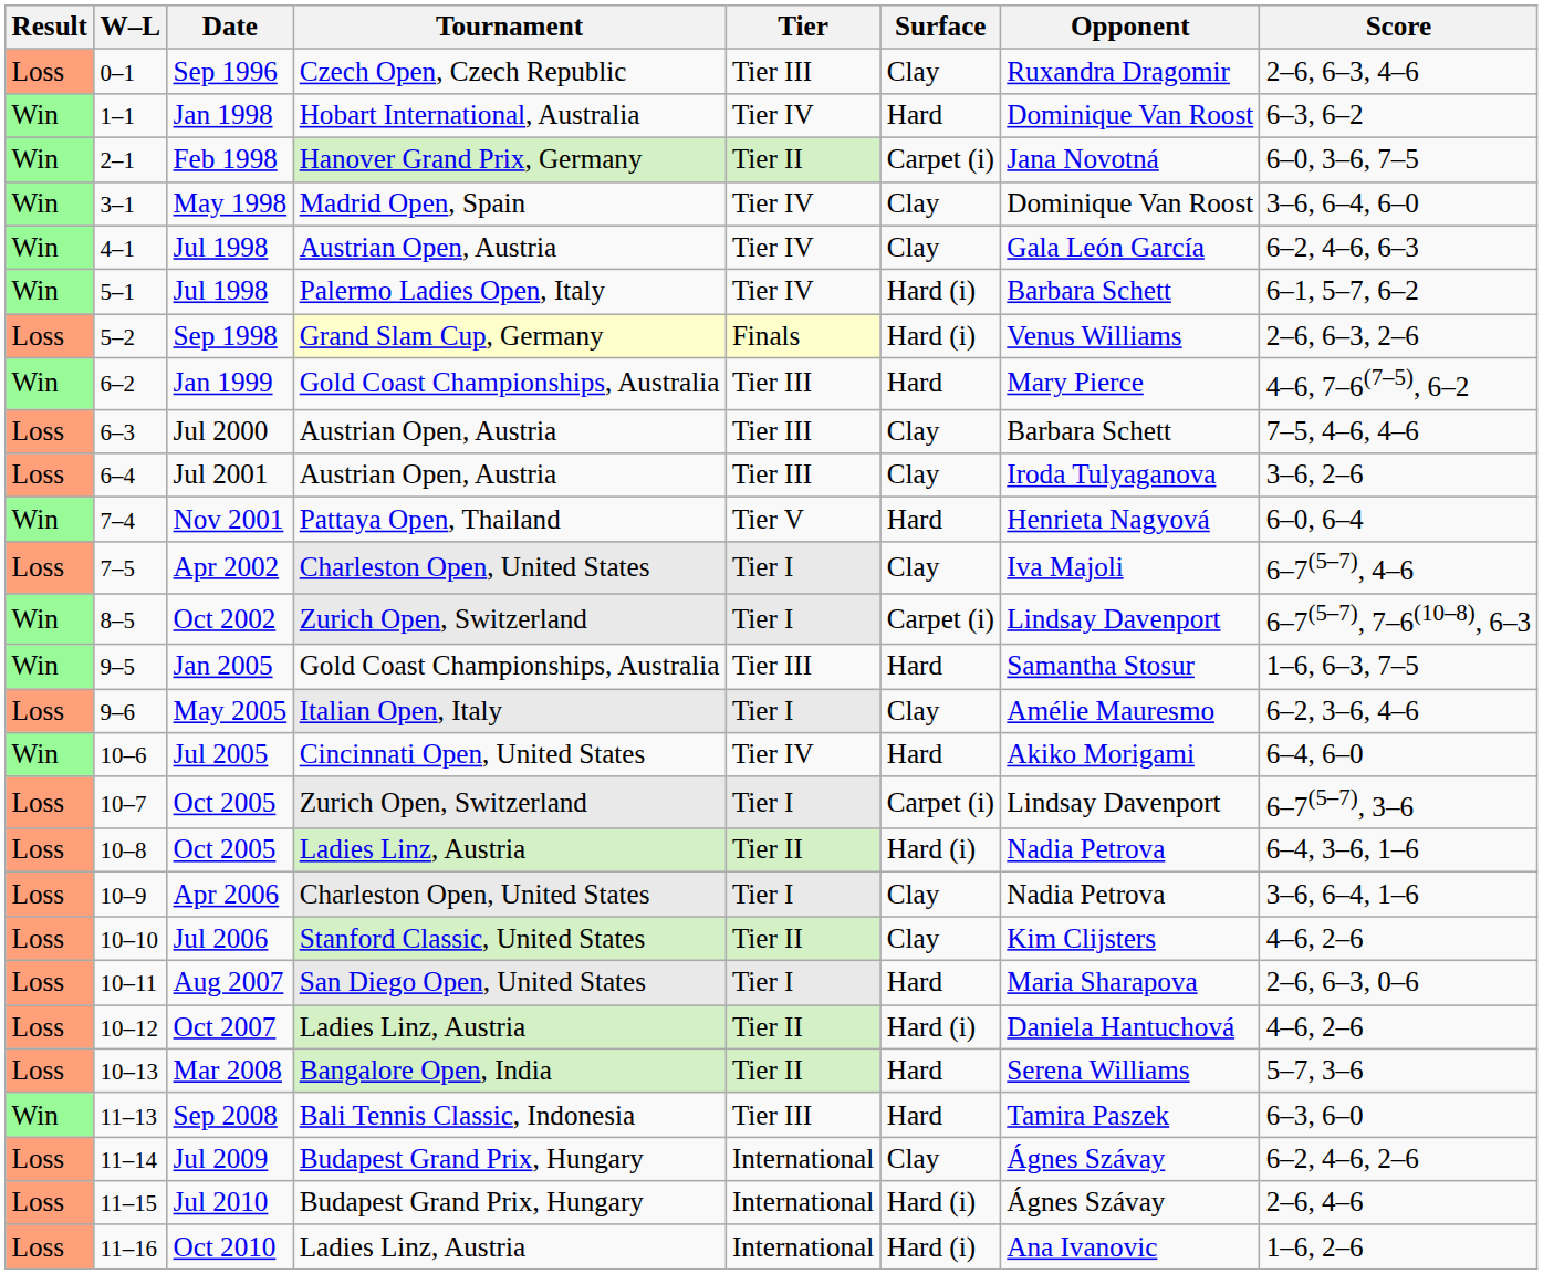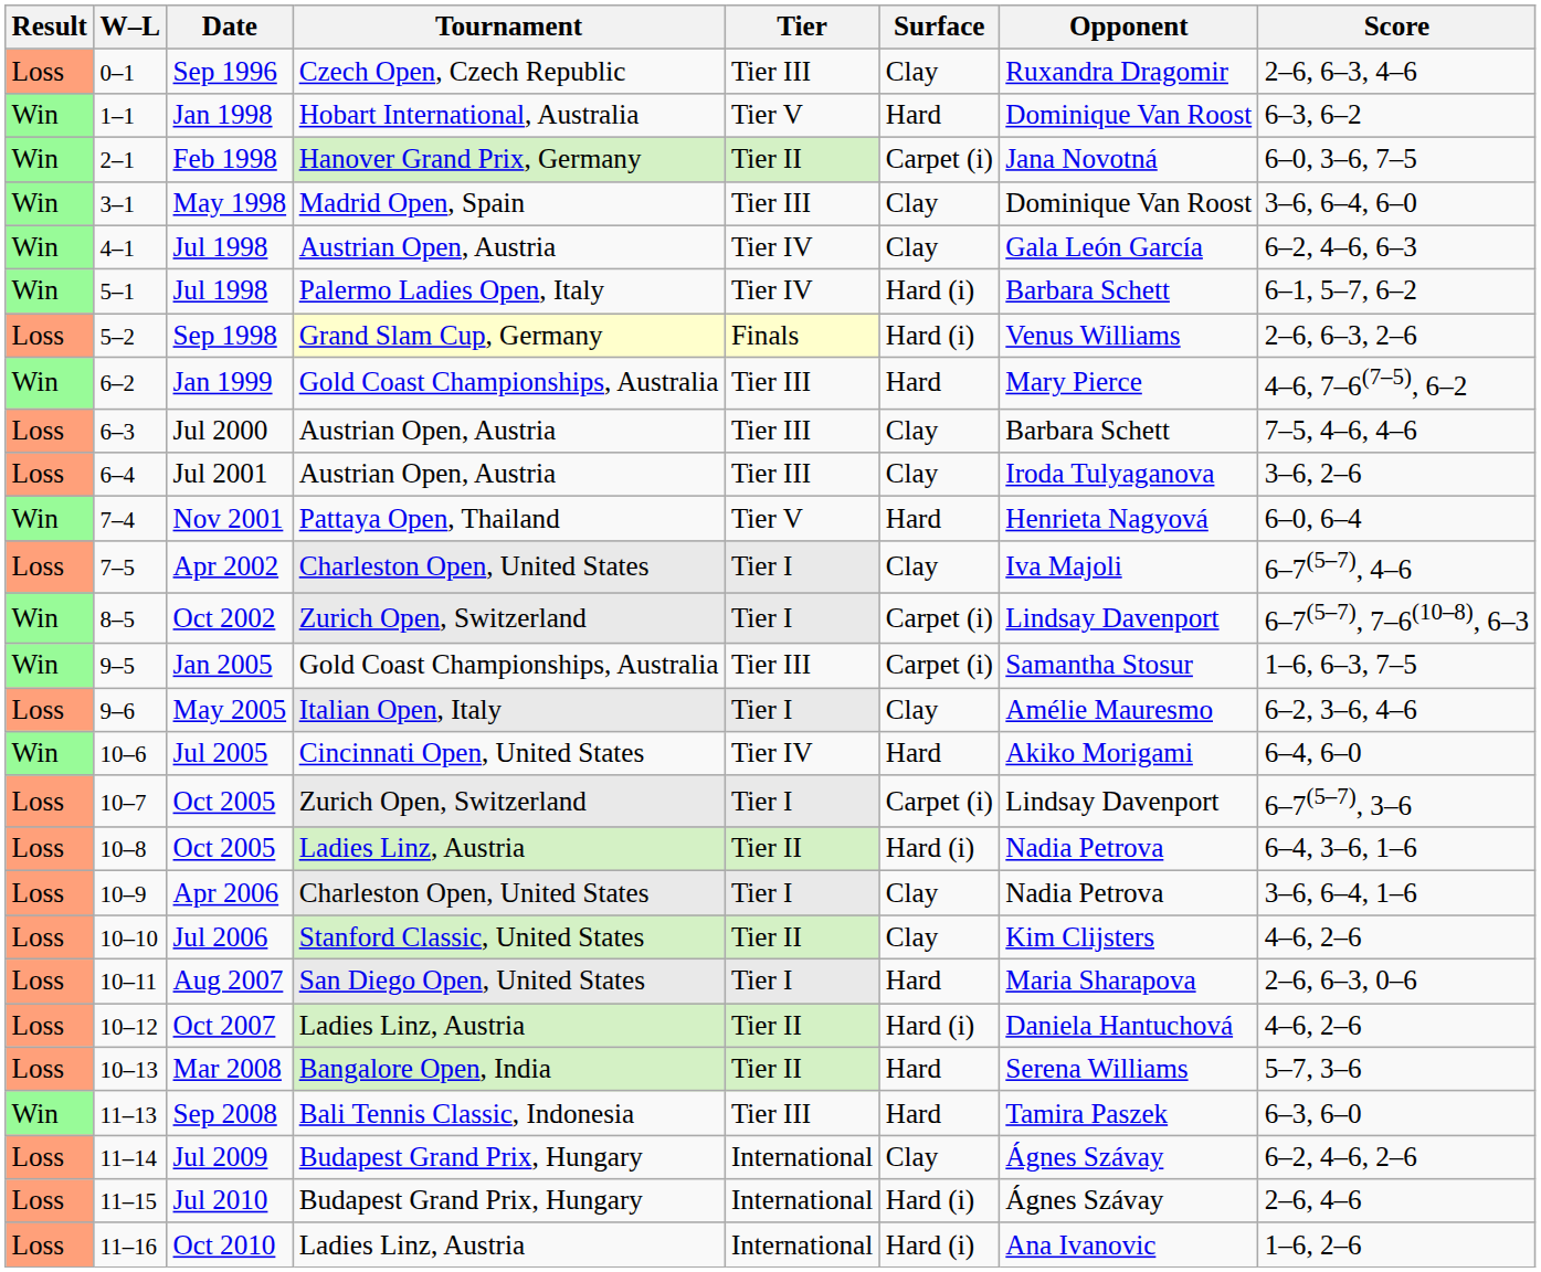 <table class="sortable wikitable">
 <tr>
 <th>Result</th>
 <th class="unsortable">W–L</th>
 <th>Date</th>
 <th>Tournament</th>
 <th>Tier</th>
 <th>Surface</th>
 <th>Opponent</th>
 <th class="unsortable">Score</th>
 </tr>
 <tr>
 <td style="background:#ffa07a;">Loss</td>
 <td><small>0–1</small></td>
 <td><a href='#'>Sep 1996</a></td>
 <td><a href='#'>Czech Open</a>, Czech Republic</td>
 <td>Tier III</td>
 <td>Clay</td>
 <td> <a href='#'>Ruxandra Dragomir</a></td>
 <td>2–6, 6–3, 4–6</td>
 </tr>
 <tr>
 <td style="background:#98fb98;">Win</td>
 <td><small>1–1</small></td>
 <td><a href='#'>Jan 1998</a></td>
 <td><a href='#'>Hobart International</a>, Australia</td>
-<td>Tier IV</td>
+<td>Tier V</td>
 <td>Hard</td>
 <td> <a href='#'>Dominique Van Roost</a></td>
 <td>6–3, 6–2</td>
 </tr>
 <tr>
 <td style="background:#98fb98;">Win</td>
 <td><small>2–1</small></td>
 <td><a href='#'>Feb 1998</a></td>
 <td style="background:#d4f1c5;"><a href='#'>Hanover Grand Prix</a>, Germany</td>
 <td style="background:#d4f1c5;">Tier II</td>
 <td>Carpet (i)</td>
 <td> <a href='#'>Jana Novotná</a></td>
 <td>6–0, 3–6, 7–5</td>
 </tr>
 <tr>
 <td style="background:#98fb98;">Win</td>
 <td><small>3–1</small></td>
 <td><a href='#'>May 1998</a></td>
 <td><a href='#'>Madrid Open</a>, Spain</td>
-<td>Tier IV</td>
+<td>Tier III</td>
 <td>Clay</td>
 <td> Dominique Van Roost</td>
 <td>3–6, 6–4, 6–0</td>
 </tr>
 <tr>
 <td style="background:#98fb98;">Win</td>
 <td><small>4–1</small></td>
 <td><a href='#'>Jul 1998</a></td>
 <td><a href='#'>Austrian Open</a>, Austria</td>
 <td>Tier IV</td>
 <td>Clay</td>
 <td> <a href='#'>Gala León García</a></td>
 <td>6–2, 4–6, 6–3</td>
 </tr>
 <tr>
 <td style="background:#98fb98;">Win</td>
 <td><small>5–1</small></td>
 <td><a href='#'>Jul 1998</a></td>
 <td><a href='#'>Palermo Ladies Open</a>, Italy</td>
 <td>Tier IV</td>
 <td>Hard (i)</td>
 <td> <a href='#'>Barbara Schett</a></td>
 <td>6–1, 5–7, 6–2</td>
 </tr>
 <tr>
 <td style="background:#ffa07a;">Loss</td>
 <td><small>5–2</small></td>
 <td><a href='#'>Sep 1998</a></td>
 <td bgcolor="#FFFFCC"><a href='#'>Grand Slam Cup</a>, Germany</td>
 <td bgcolor="#FFFFCC">Finals</td>
 <td>Hard (i)</td>
 <td> <a href='#'>Venus Williams</a></td>
 <td>2–6, 6–3, 2–6</td>
 </tr>
 <tr>
 <td style="background:#98fb98;">Win</td>
 <td><small>6–2</small></td>
 <td><a href='#'>Jan 1999</a></td>
 <td><a href='#'>Gold Coast Championships</a>, Australia</td>
 <td>Tier III</td>
 <td>Hard</td>
 <td> <a href='#'>Mary Pierce</a></td>
 <td>4–6, 7–6<sup>(7–5)</sup>, 6–2</td>
 </tr>
 <tr>
 <td style="background:#ffa07a;">Loss</td>
 <td><small>6–3</small></td>
 <td>Jul 2000</td>
 <td>Austrian Open, Austria</td>
 <td>Tier III</td>
 <td>Clay</td>
 <td> Barbara Schett</td>
 <td>7–5, 4–6, 4–6</td>
 </tr>
 <tr>
 <td style="background:#ffa07a;">Loss</td>
 <td><small>6–4</small></td>
 <td>Jul 2001</td>
 <td>Austrian Open, Austria</td>
 <td>Tier III</td>
 <td>Clay</td>
 <td> <a href='#'>Iroda Tulyaganova</a></td>
 <td>3–6, 2–6</td>
 </tr>
 <tr>
 <td style="background:#98fb98;">Win</td>
 <td><small>7–4</small></td>
 <td><a href='#'>Nov 2001</a></td>
 <td><a href='#'>Pattaya Open</a>, Thailand</td>
 <td>Tier V</td>
 <td>Hard</td>
 <td> <a href='#'>Henrieta Nagyová</a></td>
 <td>6–0, 6–4</td>
 </tr>
 <tr>
 <td style="background:#ffa07a;">Loss</td>
 <td><small>7–5</small></td>
 <td><a href='#'>Apr 2002</a></td>
 <td style="background:#e9e9e9;"><a href='#'>Charleston Open</a>, United States</td>
 <td style="background:#e9e9e9;">Tier I</td>
 <td>Clay</td>
 <td> <a href='#'>Iva Majoli</a></td>
 <td>6–7<sup>(5–7)</sup>, 4–6</td>
 </tr>
 <tr>
 <td style="background:#98fb98;">Win</td>
 <td><small>8–5</small></td>
 <td><a href='#'>Oct 2002</a></td>
 <td style="background:#e9e9e9;"><a href='#'>Zurich Open</a>, Switzerland</td>
 <td style="background:#e9e9e9;">Tier I</td>
 <td>Carpet (i)</td>
 <td> <a href='#'>Lindsay Davenport</a></td>
 <td>6–7<sup>(5–7)</sup>, 7–6<sup>(10–8)</sup>, 6–3</td>
 </tr>
 <tr>
 <td style="background:#98fb98;">Win</td>
 <td><small>9–5</small></td>
 <td><a href='#'>Jan 2005</a></td>
 <td>Gold Coast Championships, Australia</td>
 <td>Tier III</td>
-<td>Hard</td>
+<td>Carpet (i)</td>
 <td> <a href='#'>Samantha Stosur</a></td>
 <td>1–6, 6–3, 7–5</td>
 </tr>
 <tr>
 <td style="background:#ffa07a;">Loss</td>
 <td><small>9–6</small></td>
 <td><a href='#'>May 2005</a></td>
 <td style="background:#e9e9e9;"><a href='#'>Italian Open</a>, Italy</td>
 <td style="background:#e9e9e9;">Tier I</td>
 <td>Clay</td>
 <td> <a href='#'>Amélie Mauresmo</a></td>
 <td>6–2, 3–6, 4–6</td>
 </tr>
 <tr>
 <td style="background:#98fb98;">Win</td>
 <td><small>10–6</small></td>
 <td><a href='#'>Jul 2005</a></td>
 <td><a href='#'>Cincinnati Open</a>, United States</td>
 <td>Tier IV</td>
 <td>Hard</td>
 <td> <a href='#'>Akiko Morigami</a></td>
 <td>6–4, 6–0</td>
 </tr>
 <tr>
 <td style="background:#ffa07a;">Loss</td>
 <td><small>10–7</small></td>
 <td><a href='#'>Oct 2005</a></td>
 <td style="background:#e9e9e9;">Zurich Open, Switzerland</td>
 <td style="background:#e9e9e9;">Tier I</td>
 <td>Carpet (i)</td>
 <td> Lindsay Davenport</td>
 <td>6–7<sup>(5–7)</sup>, 3–6</td>
 </tr>
 <tr>
 <td style="background:#ffa07a;">Loss</td>
 <td><small>10–8</small></td>
 <td><a href='#'>Oct 2005</a></td>
 <td style="background:#d4f1c5;"><a href='#'>Ladies Linz</a>, Austria</td>
 <td style="background:#d4f1c5;">Tier II</td>
 <td>Hard (i)</td>
 <td> <a href='#'>Nadia Petrova</a></td>
 <td>6–4, 3–6, 1–6</td>
 </tr>
 <tr>
 <td style="background:#ffa07a;">Loss</td>
 <td><small>10–9</small></td>
 <td><a href='#'>Apr 2006</a></td>
 <td style="background:#e9e9e9;">Charleston Open, United States</td>
 <td style="background:#e9e9e9;">Tier I</td>
 <td>Clay</td>
 <td> Nadia Petrova</td>
 <td>3–6, 6–4, 1–6</td>
 </tr>
 <tr>
 <td style="background:#ffa07a;">Loss</td>
 <td><small>10–10</small></td>
 <td><a href='#'>Jul 2006</a></td>
 <td style="background:#d4f1c5;"><a href='#'>Stanford Classic</a>, United States</td>
 <td style="background:#d4f1c5;">Tier II</td>
 <td>Clay</td>
 <td> <a href='#'>Kim Clijsters</a></td>
 <td>4–6, 2–6</td>
 </tr>
 <tr>
 <td style="background:#ffa07a;">Loss</td>
 <td><small>10–11</small></td>
 <td><a href='#'>Aug 2007</a></td>
 <td style="background:#e9e9e9;"><a href='#'>San Diego Open</a>, United States</td>
 <td style="background:#e9e9e9;">Tier I</td>
 <td>Hard</td>
 <td> <a href='#'>Maria Sharapova</a></td>
 <td>2–6, 6–3, 0–6</td>
 </tr>
 <tr>
 <td style="background:#ffa07a;">Loss</td>
 <td><small>10–12</small></td>
 <td><a href='#'>Oct 2007</a></td>
 <td style="background:#d4f1c5;">Ladies Linz, Austria</td>
 <td style="background:#d4f1c5;">Tier II</td>
 <td>Hard (i)</td>
 <td> <a href='#'>Daniela Hantuchová</a></td>
 <td>4–6, 2–6</td>
 </tr>
 <tr>
 <td style="background:#ffa07a;">Loss</td>
 <td><small>10–13</small></td>
 <td><a href='#'>Mar 2008</a></td>
 <td style="background:#d4f1c5;"><a href='#'>Bangalore Open</a>, India</td>
 <td style="background:#d4f1c5;">Tier II</td>
 <td>Hard</td>
 <td> <a href='#'>Serena Williams</a></td>
 <td>5–7, 3–6</td>
 </tr>
 <tr>
 <td style="background:#98fb98;">Win</td>
 <td><small>11–13</small></td>
 <td><a href='#'>Sep 2008</a></td>
 <td><a href='#'>Bali Tennis Classic</a>, Indonesia</td>
 <td>Tier III</td>
 <td>Hard</td>
 <td> <a href='#'>Tamira Paszek</a></td>
 <td>6–3, 6–0</td>
 </tr>
 <tr>
 <td style="background:#ffa07a;">Loss</td>
 <td><small>11–14</small></td>
 <td><a href='#'>Jul 2009</a></td>
 <td><a href='#'>Budapest Grand Prix</a>, Hungary</td>
 <td>International</td>
 <td>Clay</td>
 <td> <a href='#'>Ágnes Szávay</a></td>
 <td>6–2, 4–6, 2–6</td>
 </tr>
 <tr>
 <td style="background:#ffa07a;">Loss</td>
 <td><small>11–15</small></td>
 <td><a href='#'>Jul 2010</a></td>
 <td>Budapest Grand Prix, Hungary</td>
 <td>International</td>
 <td>Hard (i)</td>
 <td> Ágnes Szávay</td>
 <td>2–6, 4–6</td>
 </tr>
 <tr>
 <td style="background:#ffa07a;">Loss</td>
 <td><small>11–16</small></td>
 <td><a href='#'>Oct 2010</a></td>
 <td>Ladies Linz, Austria</td>
 <td>International</td>
 <td>Hard (i)</td>
 <td> <a href='#'>Ana Ivanovic</a></td>
 <td>1–6, 2–6</td>
 </tr>
 </table>
